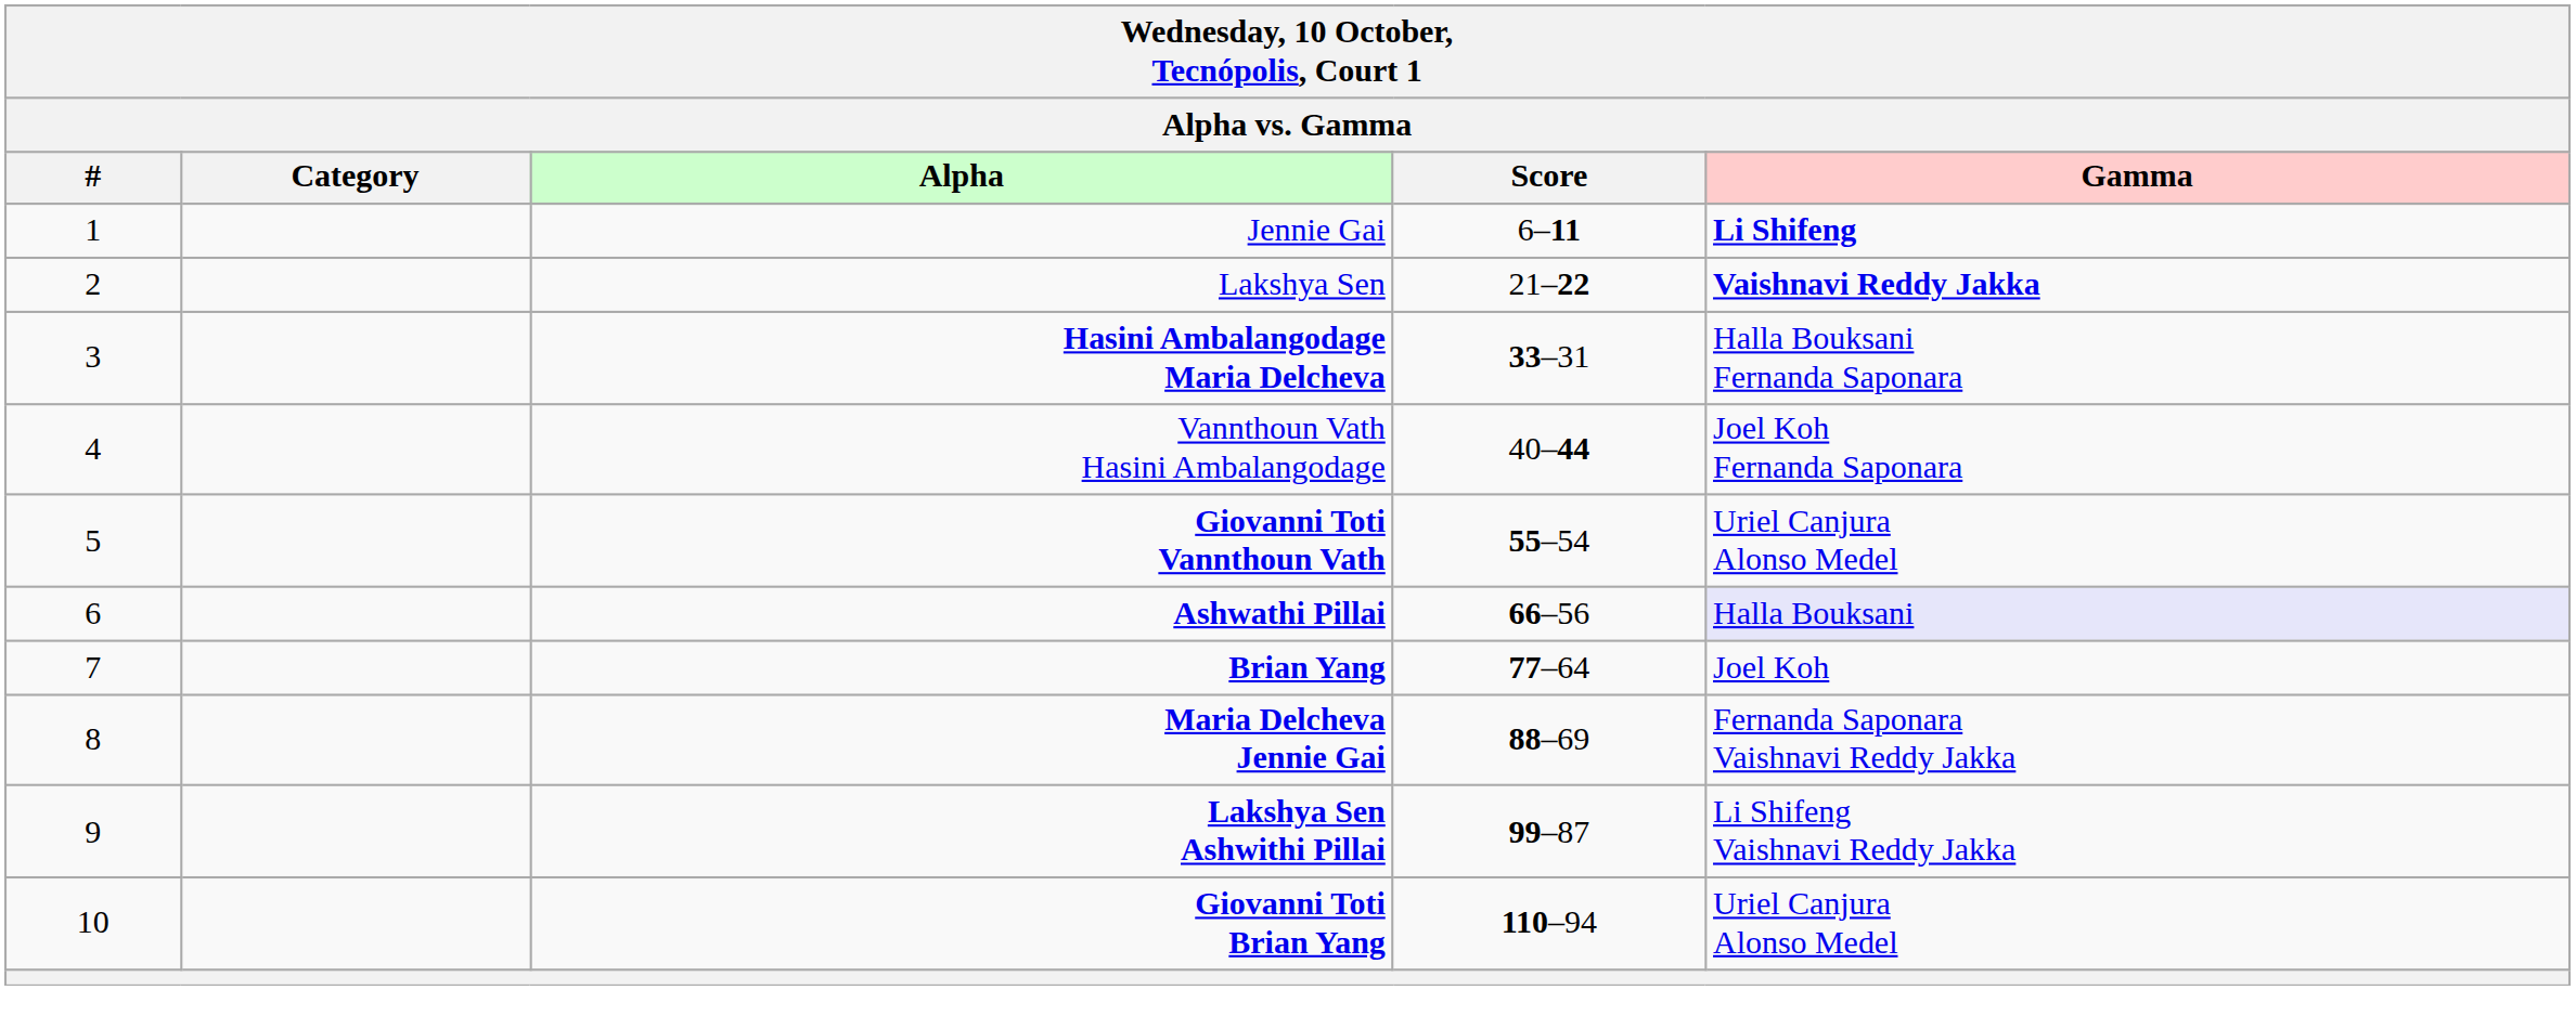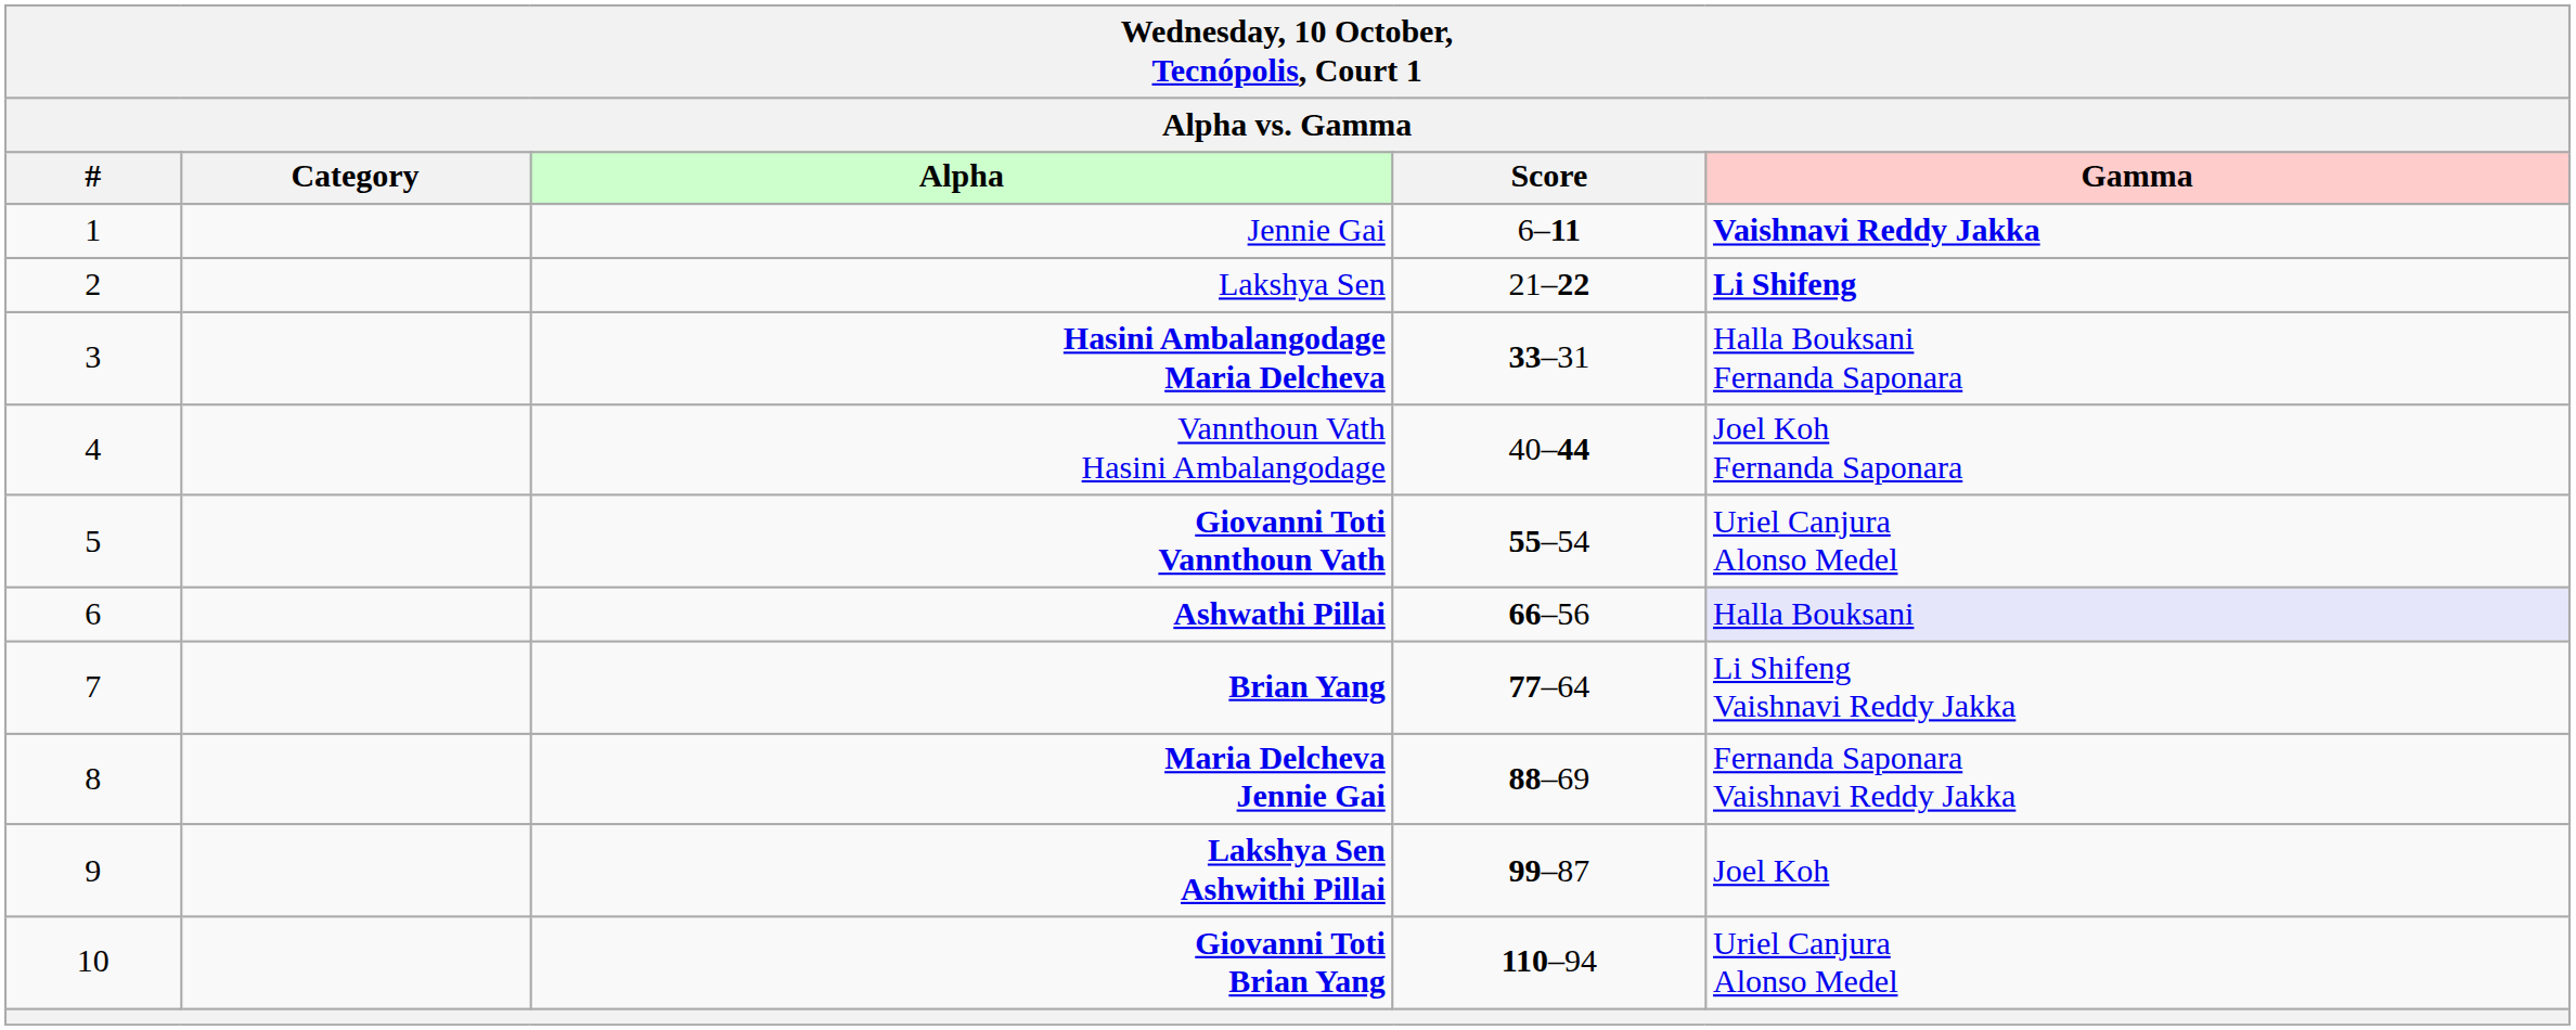 <table class="collapse wikitable" style="font-size:90%; text-align:center" width="90%">
 <tr>
 <th colspan="5">Wednesday, 10 October, <br><a href='#'>Tecnópolis</a>, Court 1</th>
 </tr>
 <tr>
 <th colspan="5">Alpha vs. Gamma</th>
 </tr>
 <tr>
 <th width="25">#</th>
 <th width="50">Category</th>
 <th style="background-color:#CCFFCC" width="150">Alpha</th>
 <th width="50">Score<br></th>
 <th style="background-color:#FFCCCC" width="150">Gamma</th>
 </tr>
 <tr>
 <td>1</td>
 <td></td>
 <td align="right"><a href='#'>Jennie Gai</a> </td>
 <td>6–<strong>11</strong><br></td>
-<td align="left"><strong> <a href='#'>Li Shifeng</a></strong></td>
+<td align="left"><strong> <a href='#'>Vaishnavi Reddy Jakka</a></strong></td>
 </tr>
 <tr>
 <td>2</td>
 <td></td>
 <td align="right"><a href='#'>Lakshya Sen</a> </td>
 <td>21–<strong>22</strong><br></td>
-<td align="left"><strong> <a href='#'>Vaishnavi Reddy Jakka</a></strong></td>
+<td align="left"><strong> <a href='#'>Li Shifeng</a></strong></td>
 </tr>
 <tr>
 <td>3</td>
 <td></td>
 <td align="right"><strong><a href='#'>Hasini Ambalangodage</a> <br><a href='#'>Maria Delcheva</a> </strong></td>
 <td><strong>33</strong>–31<br></td>
 <td align="left"> <a href='#'>Halla Bouksani</a><br> <a href='#'>Fernanda Saponara</a></td>
 </tr>
 <tr>
 <td>4</td>
 <td></td>
 <td align="right"><a href='#'>Vannthoun Vath</a> <br><a href='#'>Hasini Ambalangodage</a> </td>
 <td>40–<strong>44</strong><br></td>
 <td align="left"> <a href='#'>Joel Koh</a><br> <a href='#'>Fernanda Saponara</a></td>
 </tr>
 <tr>
 <td>5</td>
 <td></td>
 <td align="right"><strong><a href='#'>Giovanni Toti</a> <br><a href='#'>Vannthoun Vath</a> </strong></td>
 <td><strong>55</strong>–54<br></td>
 <td align="left"> <a href='#'>Uriel Canjura</a><br> <a href='#'>Alonso Medel</a></td>
 </tr>
 <tr>
 <td>6</td>
 <td></td>
 <td align="right"><strong><a href='#'>Ashwathi Pillai</a> </strong></td>
 <td><strong>66</strong>–56<br></td>
 <td align="left" style="background: lavender;"> <a href='#'>Halla Bouksani</a></td>
 </tr>
 <tr>
 <td>7</td>
 <td></td>
 <td align="right"><strong><a href='#'>Brian Yang</a> </strong></td>
 <td><strong>77</strong>–64<br></td>
-<td align="left"> <a href='#'>Joel Koh</a></td>
+<td align="left"> <a href='#'>Li Shifeng</a><br> <a href='#'>Vaishnavi Reddy Jakka</a></td>
 </tr>
 <tr>
 <td>8</td>
 <td></td>
 <td align="right"><strong><a href='#'>Maria Delcheva</a> <br><a href='#'>Jennie Gai</a> </strong></td>
 <td><strong>88</strong>–69<br></td>
 <td align="left"> <a href='#'>Fernanda Saponara</a><br> <a href='#'>Vaishnavi Reddy Jakka</a></td>
 </tr>
 <tr>
 <td>9</td>
 <td></td>
 <td align="right"><strong><a href='#'>Lakshya Sen</a> <br><a href='#'>Ashwithi Pillai</a> </strong></td>
 <td><strong>99</strong>–87<br></td>
-<td align="left"> <a href='#'>Li Shifeng</a><br> <a href='#'>Vaishnavi Reddy Jakka</a></td>
+<td align="left"> <a href='#'>Joel Koh</a></td>
 </tr>
 <tr>
 <td>10</td>
 <td></td>
 <td align="right"><strong><a href='#'>Giovanni Toti</a> <br><a href='#'>Brian Yang</a> </strong></td>
 <td><strong>110</strong>–94<br></td>
 <td align="left"> <a href='#'>Uriel Canjura</a><br> <a href='#'>Alonso Medel</a></td>
 </tr>
 <tr>
 <th colspan="5"></th>
 </tr>
 </table>
